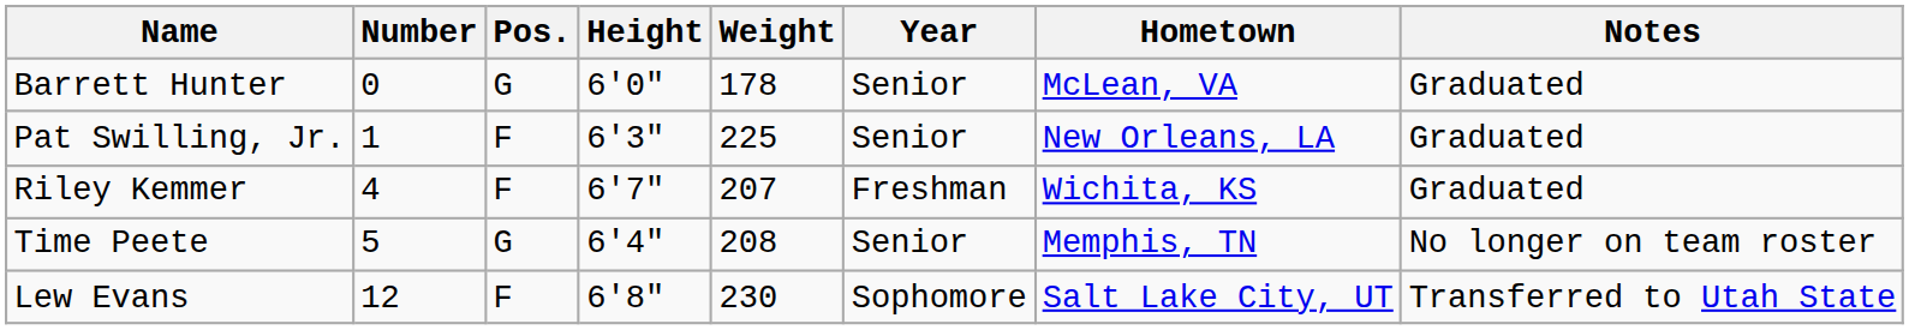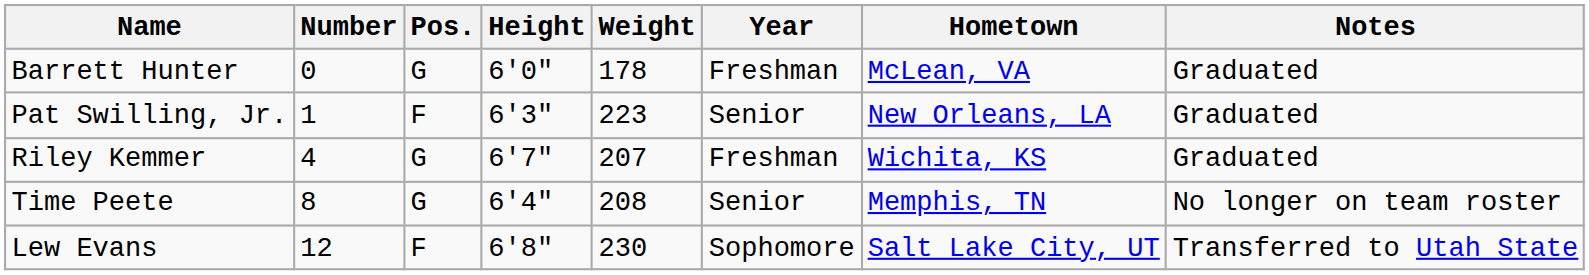 <table class="wikitable sortable" border="1">
 <tr>
 <th>Name</th>
 <th>Number</th>
 <th>Pos.</th>
 <th>Height</th>
 <th>Weight</th>
 <th>Year</th>
 <th>Hometown</th>
 <th class="unsortable">Notes</th>
 </tr>
 <tr>
 <td sortname>Barrett Hunter</td>
 <td>0</td>
 <td>G</td>
 <td>6'0"</td>
 <td>178</td>
-<td>Senior</td>
+<td>Freshman</td>
 <td><a href='#'>McLean, VA</a></td>
 <td>Graduated</td>
 </tr>
 <tr>
 <td sortname>Pat Swilling, Jr.</td>
 <td>1</td>
 <td>F</td>
 <td>6'3"</td>
-<td>225</td>
+<td>223</td>
 <td>Senior</td>
 <td><a href='#'>New Orleans, LA</a></td>
 <td>Graduated</td>
 </tr>
 <tr>
 <td sortname>Riley Kemmer</td>
 <td>4</td>
-<td>F</td>
+<td>G</td>
 <td>6'7"</td>
 <td>207</td>
 <td>Freshman</td>
 <td><a href='#'>Wichita, KS</a></td>
 <td>Graduated</td>
 </tr>
 <tr>
 <td sortname>Time Peete</td>
-<td>5</td>
+<td>8</td>
 <td>G</td>
 <td>6'4"</td>
 <td>208</td>
 <td>Senior</td>
 <td><a href='#'>Memphis, TN</a></td>
 <td>No longer on team roster</td>
 </tr>
 <tr>
 <td sortname>Lew Evans</td>
 <td>12</td>
 <td>F</td>
 <td>6'8"</td>
 <td>230</td>
 <td>Sophomore</td>
 <td><a href='#'>Salt Lake City, UT</a></td>
 <td>Transferred to <a href='#'>Utah State</a></td>
 </tr>
 </table>
